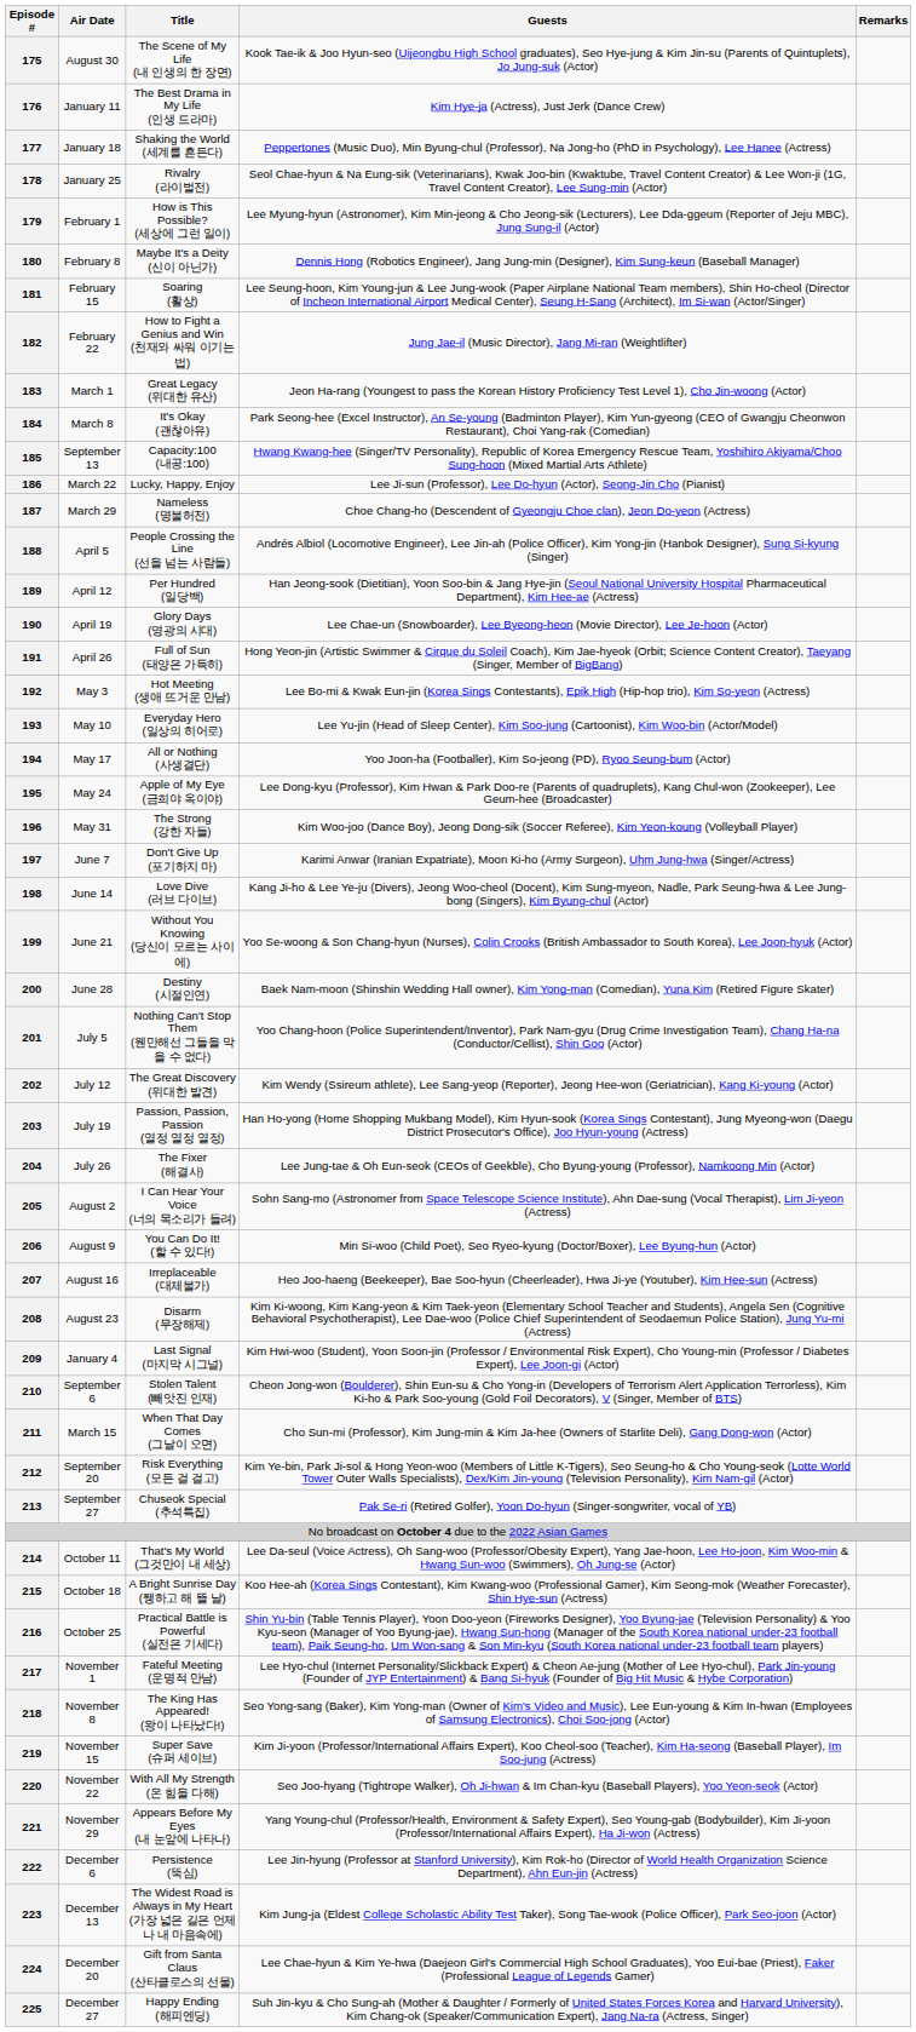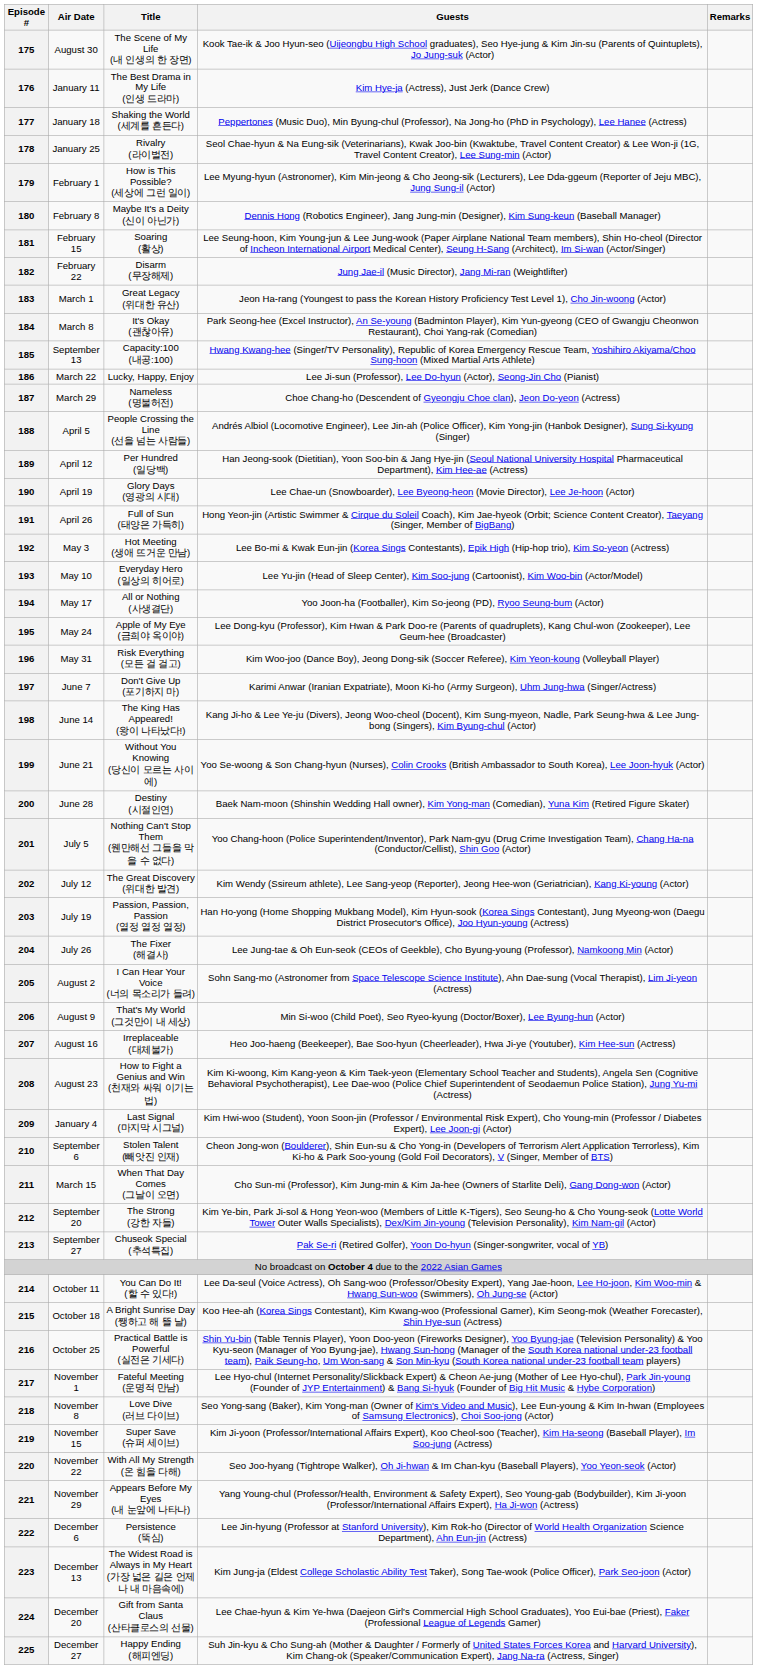 <table class="wikitable" style="text-align:center;">
 <tr>
 <th>Episode #</th>
 <th>Air Date</th>
 <th>Title</th>
 <th>Guests</th>
 <th>Remarks</th>
 </tr>
 <tr>
 <th>175</th>
 <td>August 30</td>
 <td>The Scene of My Life<br>(내 인생의 한 장면)</td>
 <td>Kook Tae-ik & Joo Hyun-seo (<a href='#'>Uijeongbu High School</a> graduates), Seo Hye-jung & Kim Jin-su (Parents of Quintuplets), <a href='#'>Jo Jung-suk</a> (Actor)</td>
 <td></td>
 </tr>
 <tr>
 <th>176</th>
 <td>January 11</td>
 <td>The Best Drama in My Life<br>(인생 드라마)</td>
 <td><a href='#'>Kim Hye-ja</a> (Actress), Just Jerk (Dance Crew)</td>
 <td></td>
 </tr>
 <tr>
 <th>177</th>
 <td>January 18</td>
 <td>Shaking the World<br>(세계를 흔든다)</td>
 <td><a href='#'>Peppertones</a> (Music Duo), Min Byung-chul (Professor), Na Jong-ho (PhD in Psychology), <a href='#'>Lee Hanee</a> (Actress)</td>
 <td></td>
 </tr>
 <tr>
 <th>178</th>
 <td>January 25</td>
 <td>Rivalry<br>(라이벌전)</td>
 <td>Seol Chae-hyun & Na Eung-sik (Veterinarians), Kwak Joo-bin (Kwaktube, Travel Content Creator) & Lee Won-ji (1G, Travel Content Creator), <a href='#'>Lee Sung-min</a> (Actor)</td>
 <td></td>
 </tr>
 <tr>
 <th>179</th>
 <td>February 1</td>
 <td>How is This Possible?<br>(세상에 그런 일이)</td>
 <td>Lee Myung-hyun (Astronomer), Kim Min-jeong & Cho Jeong-sik (Lecturers), Lee Dda-ggeum (Reporter of Jeju MBC), <a href='#'>Jung Sung-il</a> (Actor)</td>
 <td></td>
 </tr>
 <tr>
 <th>180</th>
 <td>February 8</td>
 <td>Maybe It's a Deity<br>(신이 아닌가)</td>
 <td><a href='#'>Dennis Hong</a> (Robotics Engineer), Jang Jung-min (Designer), <a href='#'>Kim Sung-keun</a> (Baseball Manager)</td>
 <td></td>
 </tr>
 <tr>
 <th>181</th>
 <td>February 15</td>
 <td>Soaring<br>(활상)</td>
 <td>Lee Seung-hoon, Kim Young-jun & Lee Jung-wook (Paper Airplane National Team members), Shin Ho-cheol (Director of <a href='#'>Incheon International Airport</a> Medical Center), <a href='#'>Seung H-Sang</a> (Architect), <a href='#'>Im Si-wan</a> (Actor/Singer)</td>
 <td></td>
 </tr>
 <tr>
 <th>182</th>
 <td>February 22</td>
-<td>How to Fight a Genius and Win<br>(천재와 싸워 이기는 법)</td>
+<td>Disarm<br>(무장해제)</td>
 <td><a href='#'>Jung Jae-il</a> (Music Director), <a href='#'>Jang Mi-ran</a> (Weightlifter)</td>
 <td></td>
 </tr>
 <tr>
 <th>183</th>
 <td>March 1</td>
 <td>Great Legacy<br>(위대한 유산)</td>
 <td>Jeon Ha-rang (Youngest to pass the Korean History Proficiency Test Level 1), <a href='#'>Cho Jin-woong</a> (Actor)</td>
 <td></td>
 </tr>
 <tr>
 <th>184</th>
 <td>March 8</td>
 <td>It's Okay<br>(괜찮아유)</td>
 <td>Park Seong-hee (Excel Instructor), <a href='#'>An Se-young</a> (Badminton Player), Kim Yun-gyeong (CEO of Gwangju Cheonwon Restaurant), Choi Yang-rak (Comedian)</td>
 <td></td>
 </tr>
 <tr>
 <th>185</th>
 <td>September 13</td>
 <td>Capacity:100<br>(내공:100)</td>
 <td><a href='#'>Hwang Kwang-hee</a> (Singer/TV Personality), Republic of Korea Emergency Rescue Team, <a href='#'>Yoshihiro Akiyama/Choo Sung-hoon</a> (Mixed Martial Arts Athlete)</td>
 <td></td>
 </tr>
 <tr>
 <th>186</th>
 <td>March 22</td>
 <td>Lucky, Happy, Enjoy</td>
 <td>Lee Ji-sun (Professor), <a href='#'>Lee Do-hyun</a> (Actor), <a href='#'>Seong-Jin Cho</a> (Pianist)</td>
 <td></td>
 </tr>
 <tr>
 <th>187</th>
 <td>March 29</td>
 <td>Nameless<br>(명불허전)</td>
 <td>Choe Chang-ho (Descendent of <a href='#'>Gyeongju Choe clan</a>), <a href='#'>Jeon Do-yeon</a> (Actress)</td>
 <td></td>
 </tr>
 <tr>
 <th>188</th>
 <td>April 5</td>
 <td>People Crossing the Line<br>(선을 넘는 사람들)</td>
 <td>Andrés Albiol (Locomotive Engineer), Lee Jin-ah (Police Officer), Kim Yong-jin (Hanbok Designer), <a href='#'>Sung Si-kyung</a> (Singer)</td>
 <td></td>
 </tr>
 <tr>
 <th>189</th>
 <td>April 12</td>
 <td>Per Hundred<br>(일당백)</td>
 <td>Han Jeong-sook (Dietitian), Yoon Soo-bin & Jang Hye-jin (<a href='#'>Seoul National University Hospital</a> Pharmaceutical Department), <a href='#'>Kim Hee-ae</a> (Actress)</td>
 <td></td>
 </tr>
 <tr>
 <th>190</th>
 <td>April 19</td>
 <td>Glory Days<br>(영광의 시대)</td>
 <td>Lee Chae-un (Snowboarder), <a href='#'>Lee Byeong-heon</a> (Movie Director), <a href='#'>Lee Je-hoon</a> (Actor)</td>
 <td></td>
 </tr>
 <tr>
 <th>191</th>
 <td>April 26</td>
 <td>Full of Sun<br>(태양은 가득히)</td>
 <td>Hong Yeon-jin (Artistic Swimmer & <a href='#'>Cirque du Soleil</a> Coach), Kim Jae-hyeok (Orbit; Science Content Creator), <a href='#'>Taeyang</a> (Singer, Member of <a href='#'>BigBang</a>)</td>
 <td></td>
 </tr>
 <tr>
 <th>192</th>
 <td>May 3</td>
 <td>Hot Meeting<br>(생애 뜨거운 만남)</td>
 <td>Lee Bo-mi & Kwak Eun-jin (<a href='#'>Korea Sings</a> Contestants), <a href='#'>Epik High</a> (Hip-hop trio), <a href='#'>Kim So-yeon</a> (Actress)</td>
 <td></td>
 </tr>
 <tr>
 <th>193</th>
 <td>May 10</td>
 <td>Everyday Hero<br>(일상의 히어로)</td>
 <td>Lee Yu-jin (Head of Sleep Center), <a href='#'>Kim Soo-jung</a> (Cartoonist), <a href='#'>Kim Woo-bin</a> (Actor/Model)</td>
 <td></td>
 </tr>
 <tr>
 <th>194</th>
 <td>May 17</td>
 <td>All or Nothing<br>(사생결단)</td>
 <td>Yoo Joon-ha (Footballer), Kim So-jeong (PD), <a href='#'>Ryoo Seung-bum</a> (Actor)</td>
 <td></td>
 </tr>
 <tr>
 <th>195</th>
 <td>May 24</td>
 <td>Apple of My Eye<br>(금희야 옥이야)</td>
 <td>Lee Dong-kyu (Professor), Kim Hwan & Park Doo-re (Parents of quadruplets), Kang Chul-won (Zookeeper), Lee Geum-hee (Broadcaster)</td>
 <td></td>
 </tr>
 <tr>
 <th>196</th>
 <td>May 31</td>
-<td>The Strong<br>(강한 자들)</td>
+<td>Risk Everything<br>(모든 걸 걸고)</td>
 <td>Kim Woo-joo (Dance Boy), Jeong Dong-sik (Soccer Referee), <a href='#'>Kim Yeon-koung</a> (Volleyball Player)</td>
 <td></td>
 </tr>
 <tr>
 <th>197</th>
 <td>June 7</td>
 <td>Don't Give Up<br>(포기하지 마)</td>
 <td>Karimi Anwar (Iranian Expatriate), Moon Ki-ho (Army Surgeon), <a href='#'>Uhm Jung-hwa</a> (Singer/Actress)</td>
 <td></td>
 </tr>
 <tr>
 <th>198</th>
 <td>June 14</td>
-<td>Love Dive<br>(러브 다이브)</td>
+<td>The King Has Appeared!<br>(왕이 나타났다!)</td>
 <td>Kang Ji-ho & Lee Ye-ju (Divers), Jeong Woo-cheol (Docent), Kim Sung-myeon, Nadle, Park Seung-hwa & Lee Jung-bong (Singers), <a href='#'>Kim Byung-chul</a> (Actor)</td>
 <td></td>
 </tr>
 <tr>
 <th>199</th>
 <td>June 21</td>
 <td>Without You Knowing<br>(당신이 모르는 사이에)</td>
 <td>Yoo Se-woong & Son Chang-hyun (Nurses), <a href='#'>Colin Crooks</a> (British Ambassador to South Korea), <a href='#'>Lee Joon-hyuk</a> (Actor)</td>
 <td></td>
 </tr>
 <tr>
 <th>200</th>
 <td>June 28</td>
 <td>Destiny<br>(시절인연)</td>
 <td>Baek Nam-moon (Shinshin Wedding Hall owner), <a href='#'>Kim Yong-man</a> (Comedian), <a href='#'>Yuna Kim</a> (Retired Figure Skater)</td>
 <td></td>
 </tr>
 <tr>
 <th>201</th>
 <td>July 5</td>
 <td>Nothing Can't Stop Them<br>(웬만해선 그들을 막을 수 없다)</td>
 <td>Yoo Chang-hoon (Police Superintendent/Inventor), Park Nam-gyu (Drug Crime Investigation Team), <a href='#'>Chang Ha-na</a> (Conductor/Cellist), <a href='#'>Shin Goo</a> (Actor)</td>
 <td></td>
 </tr>
 <tr>
 <th>202</th>
 <td>July 12</td>
 <td>The Great Discovery<br>(위대한 발견)</td>
 <td>Kim Wendy (Ssireum athlete), Lee Sang-yeop (Reporter), Jeong Hee-won (Geriatrician), <a href='#'>Kang Ki-young</a> (Actor)</td>
 <td></td>
 </tr>
 <tr>
 <th>203</th>
 <td>July 19</td>
 <td>Passion, Passion, Passion<br>(열정 열정 열정)</td>
 <td>Han Ho-yong (Home Shopping Mukbang Model), Kim Hyun-sook (<a href='#'>Korea Sings</a> Contestant), Jung Myeong-won (Daegu District Prosecutor's Office), <a href='#'>Joo Hyun-young</a> (Actress)</td>
 <td></td>
 </tr>
 <tr>
 <th>204</th>
 <td>July 26</td>
 <td>The Fixer<br>(해결사)</td>
 <td>Lee Jung-tae & Oh Eun-seok (CEOs of Geekble), Cho Byung-young (Professor), <a href='#'>Namkoong Min</a> (Actor)</td>
 <td></td>
 </tr>
 <tr>
 <th>205</th>
 <td>August 2</td>
 <td>I Can Hear Your Voice<br>(너의 목소리가 들려)</td>
 <td>Sohn Sang-mo (Astronomer from <a href='#'>Space Telescope Science Institute</a>), Ahn Dae-sung (Vocal Therapist), <a href='#'>Lim Ji-yeon</a> (Actress)</td>
 <td></td>
 </tr>
 <tr>
 <th>206</th>
 <td>August 9</td>
-<td>You Can Do It!<br>(할 수 있다!)</td>
+<td>That's My World<br>(그것만이 내 세상)</td>
 <td>Min Si-woo (Child Poet), Seo Ryeo-kyung (Doctor/Boxer), <a href='#'>Lee Byung-hun</a> (Actor)</td>
 <td></td>
 </tr>
 <tr>
 <th>207</th>
 <td>August 16</td>
 <td>Irreplaceable<br>(대체불가)</td>
 <td>Heo Joo-haeng (Beekeeper), Bae Soo-hyun (Cheerleader), Hwa Ji-ye (Youtuber), <a href='#'>Kim Hee-sun</a> (Actress)</td>
 <td></td>
 </tr>
 <tr>
 <th>208</th>
 <td>August 23</td>
-<td>Disarm<br>(무장해제)</td>
+<td>How to Fight a Genius and Win<br>(천재와 싸워 이기는 법)</td>
 <td>Kim Ki-woong, Kim Kang-yeon & Kim Taek-yeon (Elementary School Teacher and Students), Angela Sen (Cognitive Behavioral Psychotherapist), Lee Dae-woo (Police Chief Superintendent of Seodaemun Police Station), <a href='#'>Jung Yu-mi</a> (Actress)</td>
 <td></td>
 </tr>
 <tr>
 <th>209</th>
 <td>January 4</td>
 <td>Last Signal<br>(마지막 시그널)</td>
 <td>Kim Hwi-woo (Student), Yoon Soon-jin (Professor / Environmental Risk Expert), Cho Young-min (Professor / Diabetes Expert), <a href='#'>Lee Joon-gi</a> (Actor)</td>
 <td></td>
 </tr>
 <tr>
 <th>210</th>
 <td>September 6</td>
 <td>Stolen Talent<br>(빼앗진 인재)</td>
 <td>Cheon Jong-won (<a href='#'>Boulderer</a>), Shin Eun-su & Cho Yong-in (Developers of Terrorism Alert Application Terrorless), Kim Ki-ho & Park Soo-young (Gold Foil Decorators), <a href='#'>V</a> (Singer, Member of <a href='#'>BTS</a>)</td>
 <td></td>
 </tr>
 <tr>
 <th>211</th>
 <td>March 15</td>
 <td>When That Day Comes<br>(그날이 오면)</td>
 <td>Cho Sun-mi (Professor), Kim Jung-min & Kim Ja-hee (Owners of Starlite Deli), <a href='#'>Gang Dong-won</a> (Actor)</td>
 <td></td>
 </tr>
 <tr>
 <th>212</th>
 <td>September 20</td>
-<td>Risk Everything<br>(모든 걸 걸고)</td>
+<td>The Strong<br>(강한 자들)</td>
 <td>Kim Ye-bin, Park Ji-sol & Hong Yeon-woo (Members of Little K-Tigers), Seo Seung-ho & Cho Young-seok (<a href='#'>Lotte World Tower</a> Outer Walls Specialists), <a href='#'>Dex/Kim Jin-young</a> (Television Personality), <a href='#'>Kim Nam-gil</a> (Actor)</td>
 <td></td>
 </tr>
 <tr>
 <th>213</th>
 <td>September 27</td>
 <td>Chuseok Special<br>(추석특집)</td>
 <td><a href='#'>Pak Se-ri</a> (Retired Golfer), <a href='#'>Yoon Do-hyun</a> (Singer-songwriter, vocal of <a href='#'>YB</a>)</td>
 <td></td>
 </tr>
 <tr>
 <td colspan="5" style="text-align:center;background:Lightgray">No broadcast on <strong>October 4</strong> due to the <a href='#'>2022 Asian Games</a></td>
 </tr>
 <tr>
 <th>214</th>
 <td>October 11</td>
-<td>That's My World<br>(그것만이 내 세상)</td>
+<td>You Can Do It!<br>(할 수 있다!)</td>
 <td>Lee Da-seul (Voice Actress), Oh Sang-woo (Professor/Obesity Expert), Yang Jae-hoon, <a href='#'>Lee Ho-joon</a>, <a href='#'>Kim Woo-min</a> & <a href='#'>Hwang Sun-woo</a> (Swimmers), <a href='#'>Oh Jung-se</a> (Actor)</td>
 <td></td>
 </tr>
 <tr>
 <th>215</th>
 <td>October 18</td>
 <td>A Bright Sunrise Day<br>(쨍하고 해 뜰 날)</td>
 <td>Koo Hee-ah (<a href='#'>Korea Sings</a> Contestant), Kim Kwang-woo (Professional Gamer), Kim Seong-mok (Weather Forecaster), <a href='#'>Shin Hye-sun</a> (Actress)</td>
 <td></td>
 </tr>
 <tr>
 <th>216</th>
 <td>October 25</td>
 <td>Practical Battle is Powerful<br>(실전은 기세다)</td>
 <td><a href='#'>Shin Yu-bin</a> (Table Tennis Player), Yoon Doo-yeon (Fireworks Designer), <a href='#'>Yoo Byung-jae</a> (Television Personality) & Yoo Kyu-seon (Manager of Yoo Byung-jae), <a href='#'>Hwang Sun-hong</a> (Manager of the <a href='#'>South Korea national under-23 football team</a>), <a href='#'>Paik Seung-ho</a>, <a href='#'>Um Won-sang</a> & <a href='#'>Son Min-kyu</a> (<a href='#'>South Korea national under-23 football team</a> players)</td>
 <td></td>
 </tr>
 <tr>
 <th>217</th>
 <td>November 1</td>
 <td>Fateful Meeting<br>(운명적 만남)</td>
 <td>Lee Hyo-chul (Internet Personality/Slickback Expert) & Cheon Ae-jung (Mother of Lee Hyo-chul), <a href='#'>Park Jin-young</a> (Founder of <a href='#'>JYP Entertainment</a>) & <a href='#'>Bang Si-hyuk</a> (Founder of <a href='#'>Big Hit Music</a> & <a href='#'>Hybe Corporation</a>)</td>
 <td></td>
 </tr>
 <tr>
 <th>218</th>
 <td>November 8</td>
-<td>The King Has Appeared!<br>(왕이 나타났다!)</td>
+<td>Love Dive<br>(러브 다이브)</td>
 <td>Seo Yong-sang (Baker), Kim Yong-man (Owner of <a href='#'>Kim's Video and Music</a>), Lee Eun-young & Kim In-hwan (Employees of <a href='#'>Samsung Electronics</a>), <a href='#'>Choi Soo-jong</a> (Actor)</td>
 <td></td>
 </tr>
 <tr>
 <th>219</th>
 <td>November 15</td>
 <td>Super Save<br>(슈퍼 세이브)</td>
 <td>Kim Ji-yoon (Professor/International Affairs Expert), Koo Cheol-soo (Teacher), <a href='#'>Kim Ha-seong</a> (Baseball Player), <a href='#'>Im Soo-jung</a> (Actress)</td>
 <td></td>
 </tr>
 <tr>
 <th>220</th>
 <td>November 22</td>
 <td>With All My Strength<br>(온 힘을 다해)</td>
 <td>Seo Joo-hyang (Tightrope Walker), <a href='#'>Oh Ji-hwan</a> & Im Chan-kyu (Baseball Players), <a href='#'>Yoo Yeon-seok</a> (Actor)</td>
 <td></td>
 </tr>
 <tr>
 <th>221</th>
 <td>November 29</td>
 <td>Appears Before My Eyes<br>(내 눈앞에 나타나)</td>
 <td>Yang Young-chul (Professor/Health, Environment & Safety Expert), Seo Young-gab (Bodybuilder), Kim Ji-yoon (Professor/International Affairs Expert), <a href='#'>Ha Ji-won</a> (Actress)</td>
 <td></td>
 </tr>
 <tr>
 <th>222</th>
 <td>December 6</td>
 <td>Persistence<br>(뚝심)</td>
 <td>Lee Jin-hyung (Professor at <a href='#'>Stanford University</a>), Kim Rok-ho (Director of <a href='#'>World Health Organization</a> Science Department), <a href='#'>Ahn Eun-jin</a> (Actress)</td>
 <td></td>
 </tr>
 <tr>
 <th>223</th>
 <td>December 13</td>
 <td>The Widest Road is Always in My Heart<br>(가장 넓은 길은 언제나 내 마음속에)</td>
 <td>Kim Jung-ja (Eldest <a href='#'>College Scholastic Ability Test</a> Taker), Song Tae-wook (Police Officer), <a href='#'>Park Seo-joon</a> (Actor)</td>
 <td></td>
 </tr>
 <tr>
 <th>224</th>
 <td>December 20</td>
 <td>Gift from Santa Claus<br>(산타클로스의 선물)</td>
 <td>Lee Chae-hyun & Kim Ye-hwa (Daejeon Girl's Commercial High School Graduates), Yoo Eui-bae (Priest), <a href='#'>Faker</a> (Professional <a href='#'>League of Legends</a> Gamer)</td>
 <td></td>
 </tr>
 <tr>
 <th>225</th>
 <td>December 27</td>
 <td>Happy Ending<br>(해피엔딩)</td>
 <td>Suh Jin-kyu & Cho Sung-ah (Mother & Daughter / Formerly of <a href='#'>United States Forces Korea</a> and <a href='#'>Harvard University</a>), Kim Chang-ok (Speaker/Communication Expert), <a href='#'>Jang Na-ra</a> (Actress, Singer)</td>
 <td></td>
 </tr>
 </table>
